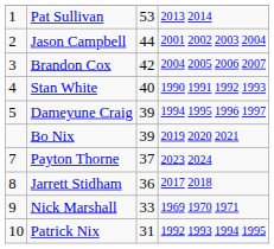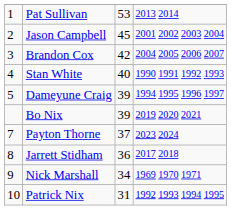 <table class="wikitable">
 <tr>
 </tr>
 <tr>
 <td>1</td>
 <td><a href='#'>Pat Sullivan</a></td>
 <td>53</td>
 <td style="font-size:80%;"><a href='#'>2013</a> <a href='#'>2014</a></td>
 </tr>
 <tr>
 <td>2</td>
 <td><a href='#'>Jason Campbell</a></td>
-<td>44</td>
+<td>45</td>
 <td style="font-size:80%;"><a href='#'>2001</a> <a href='#'>2002</a> <a href='#'>2003</a> <a href='#'>2004</a></td>
 </tr>
 <tr>
 <td>3</td>
 <td><a href='#'>Brandon Cox</a></td>
 <td>42</td>
 <td style="font-size:80%;"><a href='#'>2004</a> <a href='#'>2005</a> <a href='#'>2006</a> <a href='#'>2007</a></td>
 </tr>
 <tr>
 <td>4</td>
 <td><a href='#'>Stan White</a></td>
 <td>40</td>
 <td style="font-size:80%;"><a href='#'>1990</a> <a href='#'>1991</a> <a href='#'>1992</a> <a href='#'>1993</a></td>
 </tr>
 <tr>
 <td>5</td>
 <td><a href='#'>Dameyune Craig</a></td>
 <td>39</td>
 <td style="font-size:80%;"><a href='#'>1994</a> <a href='#'>1995</a> <a href='#'>1996</a> <a href='#'>1997</a></td>
 </tr>
 <tr>
 <td></td>
 <td><a href='#'>Bo Nix</a></td>
 <td>39</td>
 <td style="font-size:80%;"><a href='#'>2019</a> <a href='#'>2020</a> <a href='#'>2021</a></td>
 </tr>
 <tr>
 <td>7</td>
 <td><a href='#'>Payton Thorne</a></td>
 <td>37</td>
 <td style="font-size:80%;"><a href='#'>2023</a> <a href='#'>2024</a></td>
 </tr>
 <tr>
 <td>8</td>
 <td><a href='#'>Jarrett Stidham</a></td>
 <td>36</td>
 <td style="font-size:80%;"><a href='#'>2017</a> <a href='#'>2018</a></td>
 </tr>
 <tr>
 <td>9</td>
 <td><a href='#'>Nick Marshall</a></td>
-<td>33</td>
+<td>34</td>
 <td style="font-size:80%;"><a href='#'>1969</a> <a href='#'>1970</a> <a href='#'>1971</a></td>
 </tr>
 <tr>
 <td>10</td>
 <td><a href='#'>Patrick Nix</a></td>
 <td>31</td>
 <td style="font-size:80%;"><a href='#'>1992</a> <a href='#'>1993</a> <a href='#'>1994</a> <a href='#'>1995</a></td>
 </tr>
 </table>
